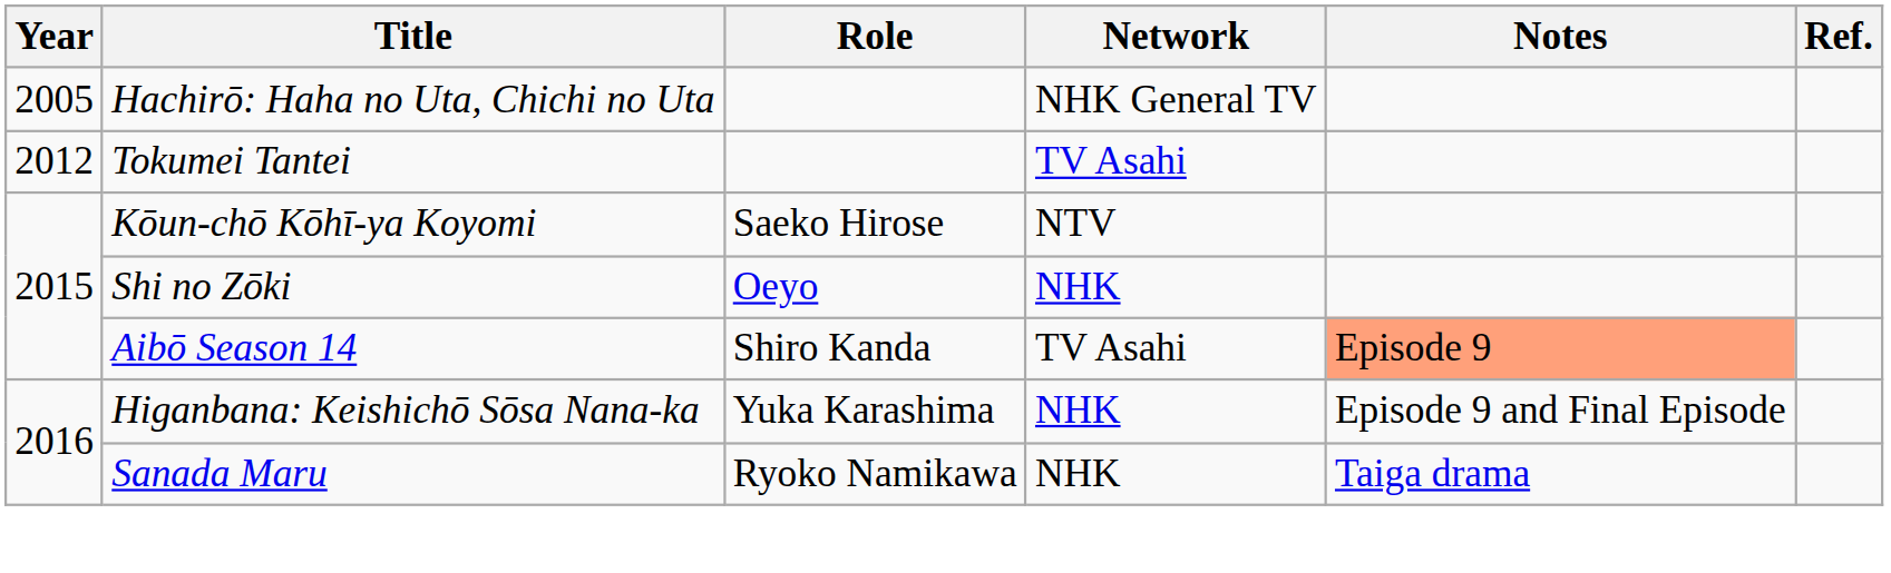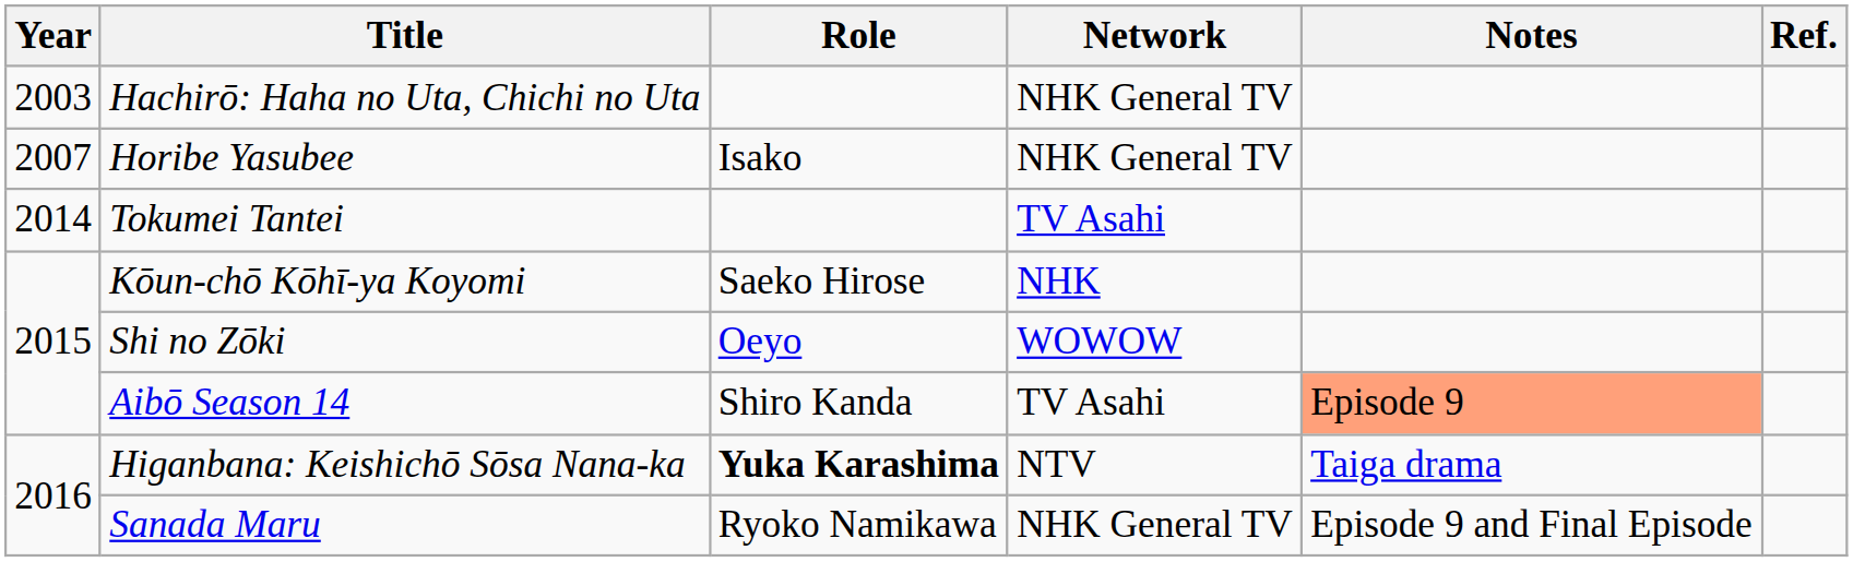 <table class="wikitable">
 <tr>
 <th>Year</th>
 <th>Title</th>
 <th>Role</th>
 <th>Network</th>
 <th>Notes</th>
 <th>Ref.</th>
 </tr>
 <tr>
-<td>2005</td>
+<td>2003</td>
 <td><em>Hachirō: Haha no Uta, Chichi no Uta</em></td>
 <td></td>
 <td>NHK General TV</td>
 <td></td>
 <td></td>
 </tr>
 <tr>
-<td>2012</td>
+<td>2007</td>
+<td><em>Horibe Yasubee</em></td>
+<td>Isako</td>
+<td>NHK General TV</td>
+<td></td>
+<td></td>
+</tr>
+<tr>
+<td>2014</td>
 <td><em>Tokumei Tantei</em></td>
 <td></td>
 <td><a href='#'>TV Asahi</a></td>
 <td></td>
 <td></td>
 </tr>
 <tr>
 <td rowspan="3">2015</td>
 <td><em>Kōun-chō Kōhī-ya Koyomi</em></td>
 <td>Saeko Hirose</td>
-<td>NTV</td>
+<td><a href='#'>NHK</a></td>
 <td></td>
 <td></td>
 </tr>
 <tr>
 <td><em>Shi no Zōki</em></td>
 <td><a href='#'>Oeyo</a></td>
-<td><a href='#'>NHK</a></td>
+<td><a href='#'>WOWOW</a></td>
 <td></td>
 <td></td>
 </tr>
 <tr>
 <td><em><a href='#'>Aibō Season 14</a></em></td>
 <td>Shiro Kanda</td>
 <td>TV Asahi</td>
 <td style="background: lightsalmon;">Episode 9</td>
 <td></td>
 </tr>
 <tr>
 <td rowspan="2">2016</td>
 <td><em>Higanbana: Keishichō Sōsa Nana-ka</em></td>
-<td>Yuka Karashima</td>
-<td><a href='#'>NHK</a></td>
-<td>Episode 9 and Final Episode</td>
+<td><strong>Yuka Karashima</strong></td>
+<td>NTV</td>
+<td><a href='#'>Taiga drama</a></td>
 <td></td>
 </tr>
 <tr>
 <td><em><a href='#'>Sanada Maru</a></em></td>
 <td>Ryoko Namikawa</td>
-<td>NHK</td>
-<td><a href='#'>Taiga drama</a></td>
+<td>NHK General TV</td>
+<td>Episode 9 and Final Episode</td>
 <td></td>
 </tr>
 </table>
